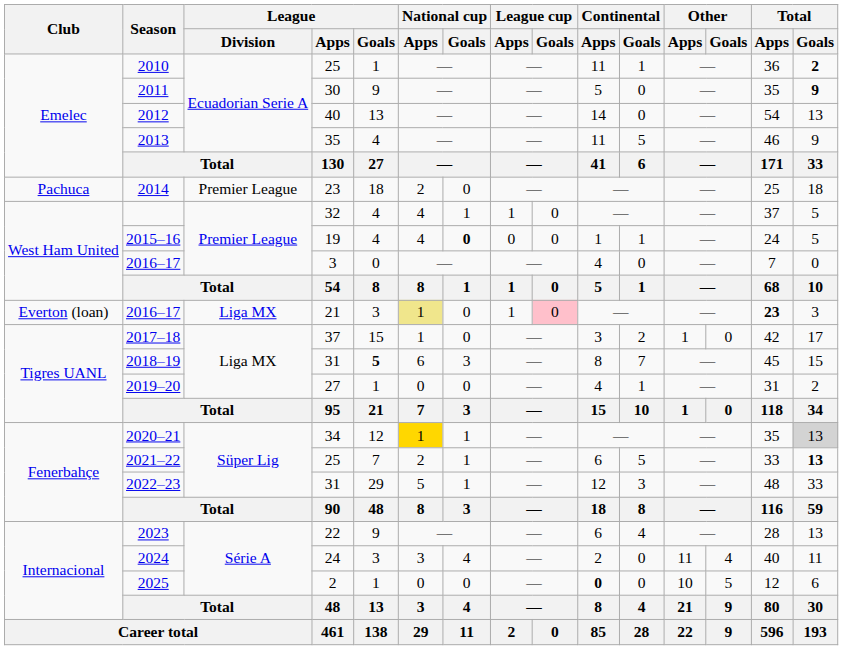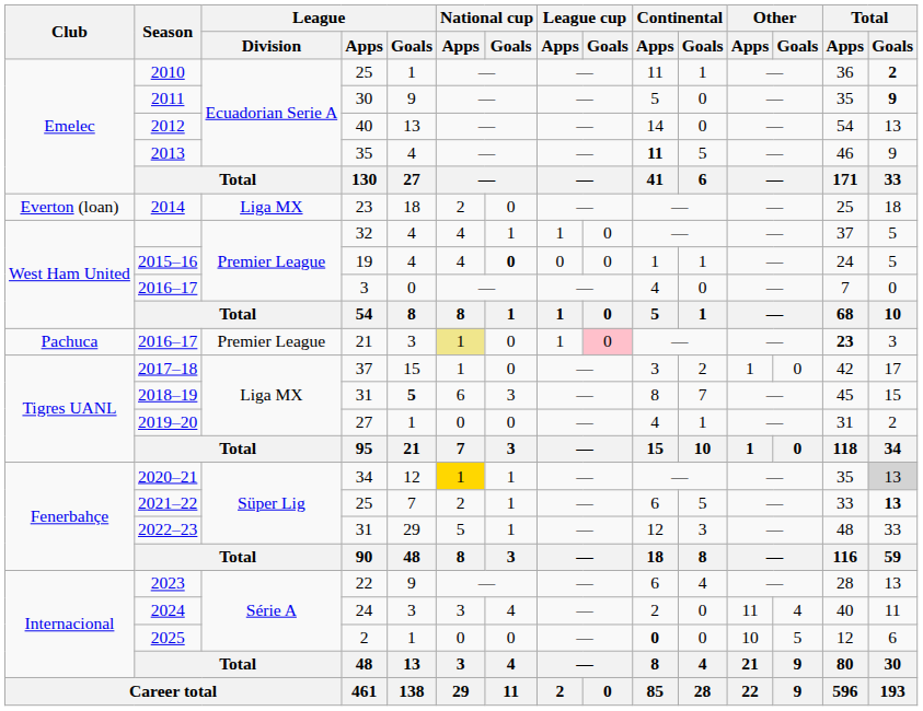 <table class="wikitable" style="text-align: center;">
 <tr>
 <th rowspan="2">Club</th>
 <th rowspan="2">Season</th>
 <th colspan="3">League</th>
 <th colspan="2">National cup</th>
 <th colspan="2">League cup</th>
 <th colspan="2">Continental</th>
 <th colspan="2">Other</th>
 <th colspan="2">Total</th>
 </tr>
 <tr>
 <th>Division</th>
 <th>Apps</th>
 <th>Goals</th>
 <th>Apps</th>
 <th>Goals</th>
 <th>Apps</th>
 <th>Goals</th>
 <th>Apps</th>
 <th>Goals</th>
 <th>Apps</th>
 <th>Goals</th>
 <th>Apps</th>
 <th>Goals</th>
 </tr>
 <tr>
 <td rowspan="5"><a href='#'>Emelec</a></td>
 <td><a href='#'>2010</a></td>
 <td rowspan="4"><a href='#'>Ecuadorian Serie A</a></td>
 <td>25</td>
 <td>1</td>
 <td colspan="2">—</td>
 <td colspan="2">—</td>
 <td>11</td>
 <td>1</td>
 <td colspan="2">—</td>
 <td>36</td>
 <td><strong>2</strong></td>
 </tr>
 <tr>
 <td><a href='#'>2011</a></td>
 <td>30</td>
 <td>9</td>
 <td colspan="2">—</td>
 <td colspan="2">—</td>
 <td>5</td>
 <td>0</td>
 <td colspan="2">—</td>
 <td>35</td>
 <td><strong>9</strong></td>
 </tr>
 <tr>
 <td><a href='#'>2012</a></td>
 <td>40</td>
 <td>13</td>
 <td colspan="2">—</td>
 <td colspan="2">—</td>
 <td>14</td>
 <td>0</td>
 <td colspan="2">—</td>
 <td>54</td>
 <td>13</td>
 </tr>
 <tr>
 <td><a href='#'>2013</a></td>
 <td>35</td>
 <td>4</td>
 <td colspan="2">—</td>
 <td colspan="2">—</td>
-<td>11</td>
+<td><strong>11</strong></td>
 <td>5</td>
 <td colspan="2">—</td>
 <td>46</td>
 <td>9</td>
 </tr>
 <tr>
 <th colspan="2">Total</th>
 <th>130</th>
 <th>27</th>
 <th colspan="2">—</th>
 <th colspan="2">—</th>
 <th>41</th>
 <th>6</th>
 <th colspan="2">—</th>
 <th>171</th>
 <th>33</th>
 </tr>
 <tr>
-<td><a href='#'>Pachuca</a></td>
+<td><a href='#'>Everton</a> (loan)</td>
 <td><a href='#'>2014</a></td>
-<td>Premier League</td>
+<td><a href='#'>Liga MX</a></td>
 <td>23</td>
 <td>18</td>
 <td>2</td>
 <td>0</td>
 <td colspan="2">—</td>
 <td colspan="2">—</td>
 <td colspan="2">—</td>
 <td>25</td>
 <td>18</td>
 </tr>
 <tr>
 <td rowspan="4"><a href='#'>West Ham United</a></td>
 <td></td>
 <td rowspan="3"><a href='#'>Premier League</a></td>
 <td>32</td>
 <td>4</td>
 <td>4</td>
 <td>1</td>
 <td>1</td>
 <td>0</td>
 <td colspan="2">—</td>
 <td colspan="2">—</td>
 <td>37</td>
 <td>5</td>
 </tr>
 <tr>
 <td><a href='#'>2015–16</a></td>
 <td>19</td>
 <td>4</td>
 <td>4</td>
 <td><strong>0</strong></td>
 <td>0</td>
 <td>0</td>
 <td>1</td>
 <td>1</td>
 <td colspan="2">—</td>
 <td>24</td>
 <td>5</td>
 </tr>
 <tr>
 <td><a href='#'>2016–17</a></td>
 <td>3</td>
 <td>0</td>
 <td colspan="2">—</td>
 <td colspan="2">—</td>
 <td>4</td>
 <td>0</td>
 <td colspan="2">—</td>
 <td>7</td>
 <td>0</td>
 </tr>
 <tr>
 <th colspan="2">Total</th>
 <th>54</th>
 <th>8</th>
 <th>8</th>
 <th>1</th>
 <th>1</th>
 <th>0</th>
 <th>5</th>
 <th>1</th>
 <th colspan="2">—</th>
 <th>68</th>
 <th>10</th>
 </tr>
 <tr>
-<td><a href='#'>Everton</a> (loan)</td>
+<td><a href='#'>Pachuca</a></td>
 <td><a href='#'>2016–17</a></td>
-<td><a href='#'>Liga MX</a></td>
+<td>Premier League</td>
 <td>21</td>
 <td>3</td>
 <td style="background: khaki;">1</td>
 <td>0</td>
 <td>1</td>
 <td style="background: pink;">0</td>
 <td colspan="2">—</td>
 <td colspan="2">—</td>
 <td><strong>23</strong></td>
 <td>3</td>
 </tr>
 <tr>
 <td rowspan="4"><a href='#'>Tigres UANL</a></td>
 <td><a href='#'>2017–18</a></td>
 <td rowspan="3">Liga MX</td>
 <td>37</td>
 <td>15</td>
 <td>1</td>
 <td>0</td>
 <td colspan="2">—</td>
 <td>3</td>
 <td>2</td>
 <td>1</td>
 <td>0</td>
 <td>42</td>
 <td>17</td>
 </tr>
 <tr>
 <td><a href='#'>2018–19</a></td>
 <td>31</td>
 <td><strong>5</strong></td>
 <td>6</td>
 <td>3</td>
 <td colspan="2">—</td>
 <td>8</td>
 <td>7</td>
 <td colspan="2">—</td>
 <td>45</td>
 <td>15</td>
 </tr>
 <tr>
 <td><a href='#'>2019–20</a></td>
 <td>27</td>
 <td>1</td>
 <td>0</td>
 <td>0</td>
 <td colspan="2">—</td>
 <td>4</td>
 <td>1</td>
 <td colspan="2">—</td>
 <td>31</td>
 <td>2</td>
 </tr>
 <tr>
 <th colspan="2">Total</th>
 <th>95</th>
 <th>21</th>
 <th>7</th>
 <th>3</th>
 <th colspan="2">—</th>
 <th>15</th>
 <th>10</th>
 <th>1</th>
 <th>0</th>
 <th>118</th>
 <th>34</th>
 </tr>
 <tr>
 <td rowspan="4"><a href='#'>Fenerbahçe</a></td>
 <td><a href='#'>2020–21</a></td>
 <td rowspan="3"><a href='#'>Süper Lig</a></td>
 <td>34</td>
 <td>12</td>
 <td style="background: gold;">1</td>
 <td>1</td>
 <td colspan="2">—</td>
 <td colspan="2">—</td>
 <td colspan="2">—</td>
 <td>35</td>
 <td style="background: lightgrey;">13</td>
 </tr>
 <tr>
 <td><a href='#'>2021–22</a></td>
 <td>25</td>
 <td>7</td>
 <td>2</td>
 <td>1</td>
 <td colspan="2">—</td>
 <td>6</td>
 <td>5</td>
 <td colspan="2">—</td>
 <td>33</td>
 <td><strong>13</strong></td>
 </tr>
 <tr>
 <td><a href='#'>2022–23</a></td>
 <td>31</td>
 <td>29</td>
 <td>5</td>
 <td>1</td>
 <td colspan="2">—</td>
 <td>12</td>
 <td>3</td>
 <td colspan="2">—</td>
 <td>48</td>
 <td>33</td>
 </tr>
 <tr>
 <th colspan="2">Total</th>
 <th>90</th>
 <th>48</th>
 <th>8</th>
 <th>3</th>
 <th colspan="2">—</th>
 <th>18</th>
 <th>8</th>
 <th colspan="2">—</th>
 <th>116</th>
 <th>59</th>
 </tr>
 <tr>
 <td rowspan="4"><a href='#'>Internacional</a></td>
 <td><a href='#'>2023</a></td>
 <td rowspan="3"><a href='#'>Série A</a></td>
 <td>22</td>
 <td>9</td>
 <td colspan="2">—</td>
 <td colspan="2">—</td>
 <td>6</td>
 <td>4</td>
 <td colspan="2">—</td>
 <td>28</td>
 <td>13</td>
 </tr>
 <tr>
 <td><a href='#'>2024</a></td>
 <td>24</td>
 <td>3</td>
 <td>3</td>
 <td>4</td>
 <td colspan="2">—</td>
 <td>2</td>
 <td>0</td>
 <td>11</td>
 <td>4</td>
 <td>40</td>
 <td>11</td>
 </tr>
 <tr>
 <td><a href='#'>2025</a></td>
 <td>2</td>
 <td>1</td>
 <td>0</td>
 <td>0</td>
 <td colspan="2">—</td>
 <td><strong>0</strong></td>
 <td>0</td>
 <td>10</td>
 <td>5</td>
 <td>12</td>
 <td>6</td>
 </tr>
 <tr>
 <th colspan="2">Total</th>
 <th>48</th>
 <th>13</th>
 <th>3</th>
 <th>4</th>
 <th colspan="2">—</th>
 <th>8</th>
 <th>4</th>
 <th>21</th>
 <th>9</th>
 <th>80</th>
 <th>30</th>
 </tr>
 <tr>
 <th colspan="3">Career total</th>
 <th>461</th>
 <th>138</th>
 <th>29</th>
 <th>11</th>
 <th>2</th>
 <th>0</th>
 <th>85</th>
 <th>28</th>
 <th>22</th>
 <th>9</th>
 <th>596</th>
 <th>193</th>
 </tr>
 </table>
